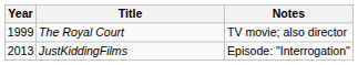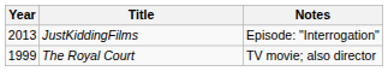 <table class="wikitable sortable">
 <tr>
 <th width="33">Year</th>
 <th width="250">Title</th>
 <th>Notes</th>
 </tr>
 <tr>
+<td>2013</td>
+<td><em>JustKiddingFilms</em></td>
+<td>Episode: "Interrogation"</td>
+</tr>
+<tr>
 <td>1999</td>
 <td><em>The Royal Court</em></td>
 <td>TV movie; also director</td>
 </tr>
-<tr>
-<td>2013</td>
-<td><em>JustKiddingFilms</em></td>
-<td>Episode: "Interrogation"</td>
-</tr>
 </table>
